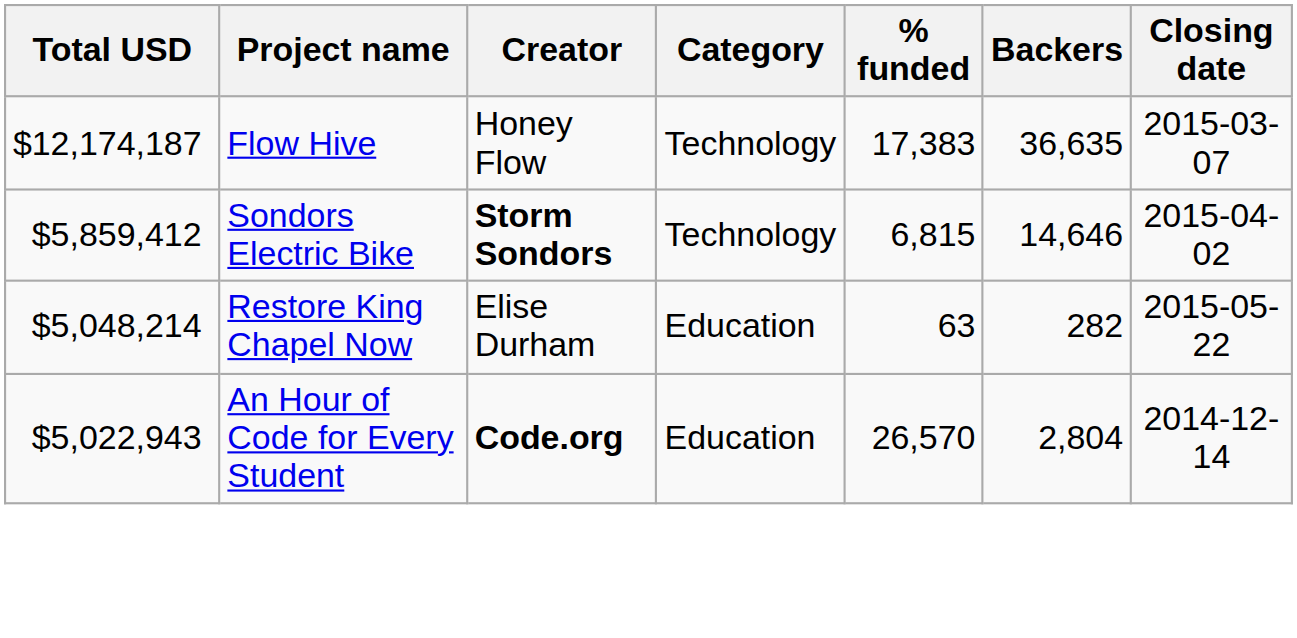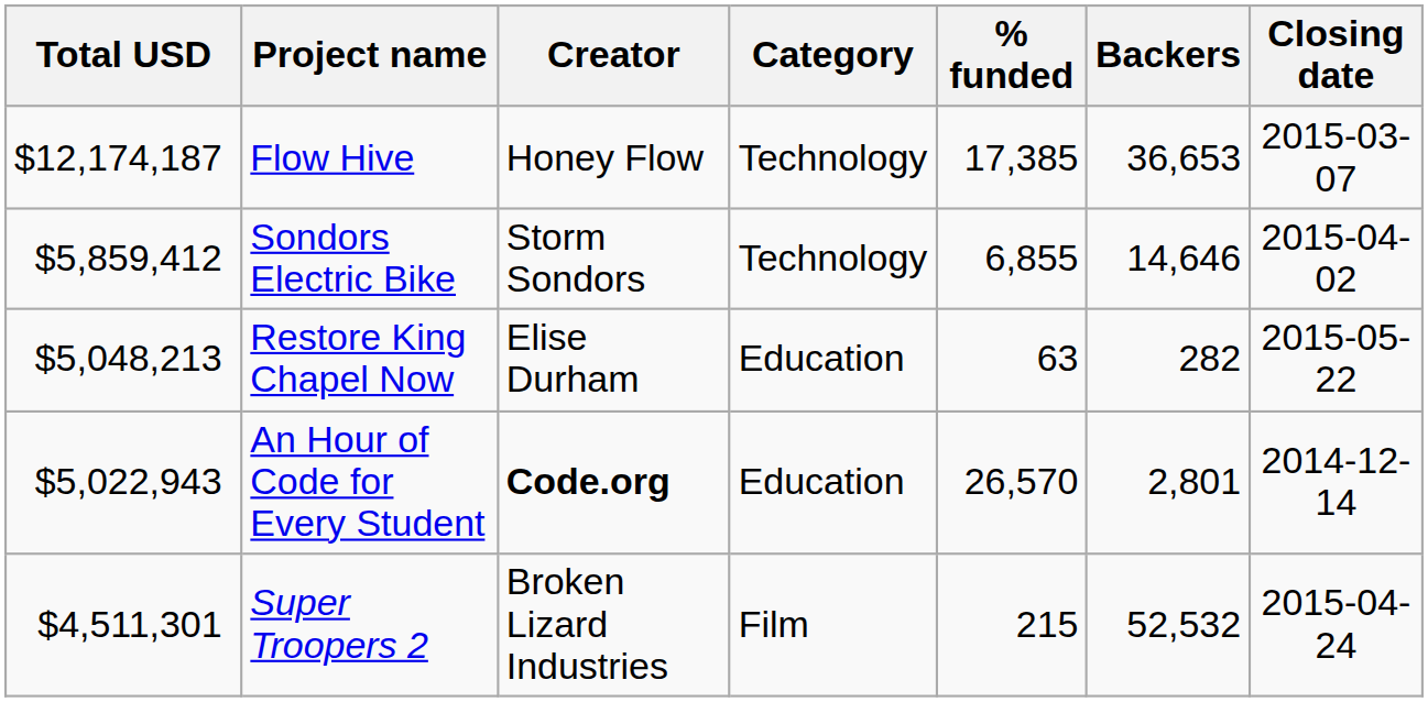 <table class="wikitable sortable">
 <tr>
 <th>Total USD</th>
 <th>Project name</th>
 <th>Creator</th>
 <th>Category</th>
 <th>% funded</th>
 <th>Backers</th>
 <th>Closing date</th>
 </tr>
 <tr>
 <td style="text-align:right; padding-right:8px;">$12,174,187</td>
 <td><a href='#'>Flow Hive</a></td>
 <td>Honey Flow</td>
 <td>Technology</td>
-<td style="text-align:right;">17,383</td>
-<td style="text-align:right;">36,635</td>
+<td style="text-align:right;">17,385</td>
+<td style="text-align:right;">36,653</td>
 <td style="text-align:center;">2015-03-07</td>
 </tr>
 <tr>
 <td style="text-align:right; padding-right:8px;">$5,859,412</td>
 <td><a href='#'>Sondors Electric Bike</a></td>
-<td><strong>Storm Sondors</strong></td>
+<td>Storm Sondors</td>
 <td>Technology</td>
-<td style="text-align:right;">6,815</td>
+<td style="text-align:right;">6,855</td>
 <td style="text-align:right;">14,646</td>
 <td style="text-align:center;">2015-04-02</td>
 </tr>
 <tr>
-<td style="text-align:right; padding-right:8px;">$5,048,214</td>
+<td style="text-align:right; padding-right:8px;">$5,048,213</td>
 <td><a href='#'>Restore King Chapel Now</a></td>
 <td>Elise Durham</td>
 <td>Education</td>
 <td style="text-align:right;">63</td>
 <td style="text-align:right;">282</td>
 <td style="text-align:center;">2015-05-22</td>
 </tr>
 <tr>
 <td style="text-align:right; padding-right:8px;">$5,022,943</td>
 <td><a href='#'>An Hour of Code for Every Student</a></td>
 <td><strong>Code.org</strong></td>
 <td>Education</td>
 <td style="text-align:right;">26,570</td>
-<td style="text-align:right;">2,804</td>
+<td style="text-align:right;">2,801</td>
 <td style="text-align:center;">2014-12-14</td>
 </tr>
+<tr>
+<td style="text-align:right; padding-right:8px;">$4,511,301</td>
+<td><em><a href='#'>Super Troopers 2</a></em></td>
+<td>Broken Lizard Industries</td>
+<td>Film</td>
+<td style="text-align:right;">215</td>
+<td style="text-align:right;">52,532</td>
+<td style="text-align:center;">2015-04-24</td>
+</tr>
 </table>
